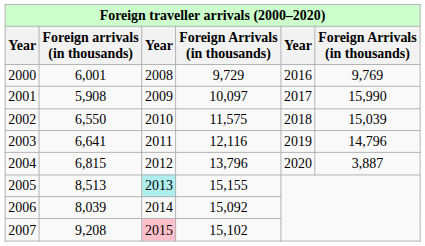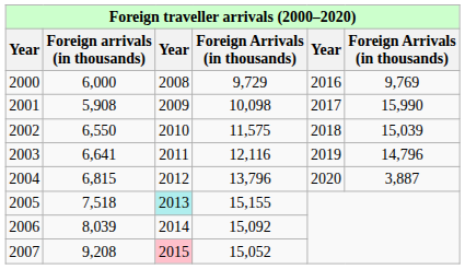 <table class="wikitable" style="; margin:10px">
 <tr>
 <th colspan="6" align="right" style=" background:#cfc;">Foreign traveller arrivals (2000–2020)</th>
 </tr>
 <tr>
 <th>Year</th>
 <th>Foreign arrivals<br>(in thousands)</th>
 <th>Year</th>
 <th>Foreign Arrivals<br>(in thousands)</th>
 <th>Year</th>
 <th>Foreign Arrivals<br>(in thousands)</th>
 </tr>
 <tr align=center>
 <td>2000</td>
-<td>6,001</td>
+<td>6,000</td>
 <td>2008</td>
 <td>9,729</td>
 <td>2016</td>
 <td>9,769</td>
 </tr>
 <tr align=center>
 <td>2001</td>
 <td>5,908</td>
 <td>2009</td>
-<td>10,097</td>
+<td>10,098</td>
 <td>2017</td>
 <td>15,990</td>
 </tr>
 <tr align=center>
 <td>2002</td>
 <td>6,550</td>
 <td>2010</td>
 <td>11,575</td>
 <td>2018</td>
 <td>15,039</td>
 </tr>
 <tr align=center>
 <td>2003</td>
 <td>6,641</td>
 <td>2011</td>
 <td>12,116</td>
 <td>2019</td>
 <td>14,796</td>
 </tr>
 <tr align=center>
 <td>2004</td>
 <td>6,815</td>
 <td>2012</td>
 <td>13,796</td>
 <td>2020</td>
 <td>3,887</td>
 </tr>
 <tr align=center>
 <td>2005</td>
-<td>8,513</td>
+<td>7,518</td>
 <td style="background: paleturquoise;">2013</td>
 <td>15,155</td>
 </tr>
 <tr align=center>
 <td>2006</td>
 <td>8,039</td>
 <td>2014</td>
 <td>15,092</td>
 </tr>
 <tr align=center>
 <td>2007</td>
 <td>9,208</td>
 <td style="background: pink;">2015</td>
-<td>15,102</td>
+<td>15,052</td>
 </tr>
 </table>
